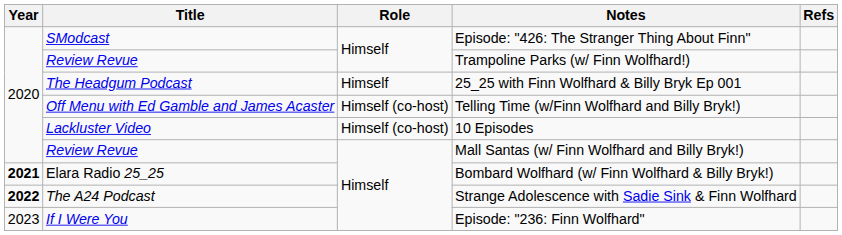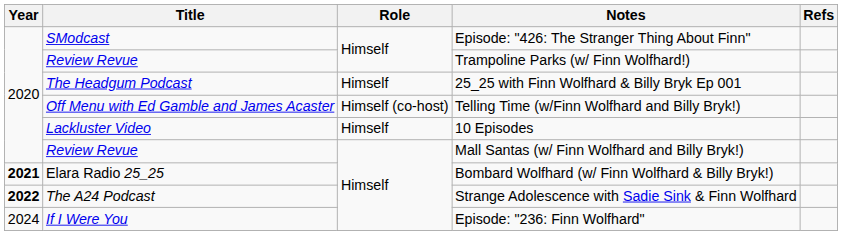 <table class="wikitable sortable">
 <tr>
 <th>Year</th>
 <th>Title</th>
 <th>Role</th>
 <th class="unsortable">Notes</th>
 <th class="unsortable">Refs</th>
 </tr>
 <tr>
 <td rowspan="6">2020</td>
 <td><em><a href='#'>SModcast</a></em></td>
 <td rowspan="2">Himself</td>
 <td>Episode: "426: The Stranger Thing About Finn"</td>
 <td></td>
 </tr>
 <tr>
 <td><em><a href='#'>Review Revue</a></em></td>
 <td>Trampoline Parks (w/ Finn Wolfhard!)</td>
 <td></td>
 </tr>
 <tr>
 <td data-sort-value="Headgum Podcast, The"><em><a href='#'>The Headgum Podcast</a></em></td>
 <td>Himself</td>
 <td>25_25 with Finn Wolfhard & Billy Bryk Ep 001</td>
 <td></td>
 </tr>
 <tr>
 <td><em><a href='#'>Off Menu with Ed Gamble and James Acaster</a></em></td>
 <td>Himself (co-host)</td>
 <td>Telling Time (w/Finn Wolfhard and Billy Bryk!)</td>
 <td></td>
 </tr>
 <tr>
 <td><em><a href='#'>Lackluster Video</a></em></td>
-<td>Himself (co-host)</td>
+<td>Himself</td>
 <td>10 Episodes</td>
 <td></td>
 </tr>
 <tr>
 <td><em><a href='#'>Review Revue</a></em></td>
 <td rowspan="4">Himself</td>
 <td>Mall Santas (w/ Finn Wolfhard and Billy Bryk!)</td>
 <td></td>
 </tr>
 <tr>
 <td><strong>2021</strong></td>
 <td>Elara Radio <em>25_25</em></td>
 <td>Bombard Wolfhard (w/ Finn Wolfhard & Billy Bryk!)</td>
 <td></td>
 </tr>
 <tr>
 <td><strong>2022</strong></td>
 <td data-sort-value="A24 Podcast, The"><em>The A24 Podcast</em></td>
 <td>Strange Adolescence with <a href='#'>Sadie Sink</a> & Finn Wolfhard</td>
 <td></td>
 </tr>
 <tr>
-<td>2023</td>
+<td>2024</td>
 <td><em><a href='#'>If I Were You</a></em></td>
 <td>Episode: "236: Finn Wolfhard"</td>
 <td></td>
 </tr>
 </table>
